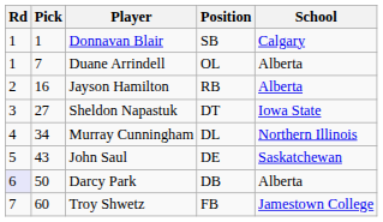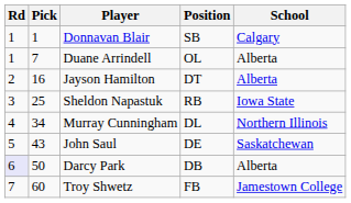 <table class="wikitable sortable">
 <tr>
 <th>Rd</th>
 <th>Pick</th>
 <th>Player</th>
 <th>Position</th>
 <th>School</th>
 </tr>
 <tr>
 <td>1</td>
 <td>1</td>
 <td><a href='#'>Donnavan Blair</a></td>
 <td>SB</td>
 <td><a href='#'>Calgary</a></td>
 </tr>
 <tr>
 <td>1</td>
 <td>7</td>
 <td>Duane Arrindell</td>
 <td>OL</td>
 <td>Alberta</td>
 </tr>
 <tr>
 <td>2</td>
 <td>16</td>
 <td>Jayson Hamilton</td>
-<td>RB</td>
+<td>DT</td>
 <td><a href='#'>Alberta</a></td>
 </tr>
 <tr>
 <td>3</td>
-<td>27</td>
+<td>25</td>
 <td>Sheldon Napastuk</td>
-<td>DT</td>
+<td>RB</td>
 <td><a href='#'>Iowa State</a></td>
 </tr>
 <tr>
 <td>4</td>
 <td>34</td>
 <td>Murray Cunningham</td>
 <td>DL</td>
 <td><a href='#'>Northern Illinois</a></td>
 </tr>
 <tr>
 <td>5</td>
 <td>43</td>
 <td>John Saul</td>
 <td>DE</td>
 <td><a href='#'>Saskatchewan</a></td>
 </tr>
 <tr>
 <td style="background: lavender;">6</td>
 <td>50</td>
 <td>Darcy Park</td>
 <td>DB</td>
 <td>Alberta</td>
 </tr>
 <tr>
 <td>7</td>
 <td>60</td>
 <td>Troy Shwetz</td>
 <td>FB</td>
 <td><a href='#'>Jamestown College</a></td>
 </tr>
 </table>
